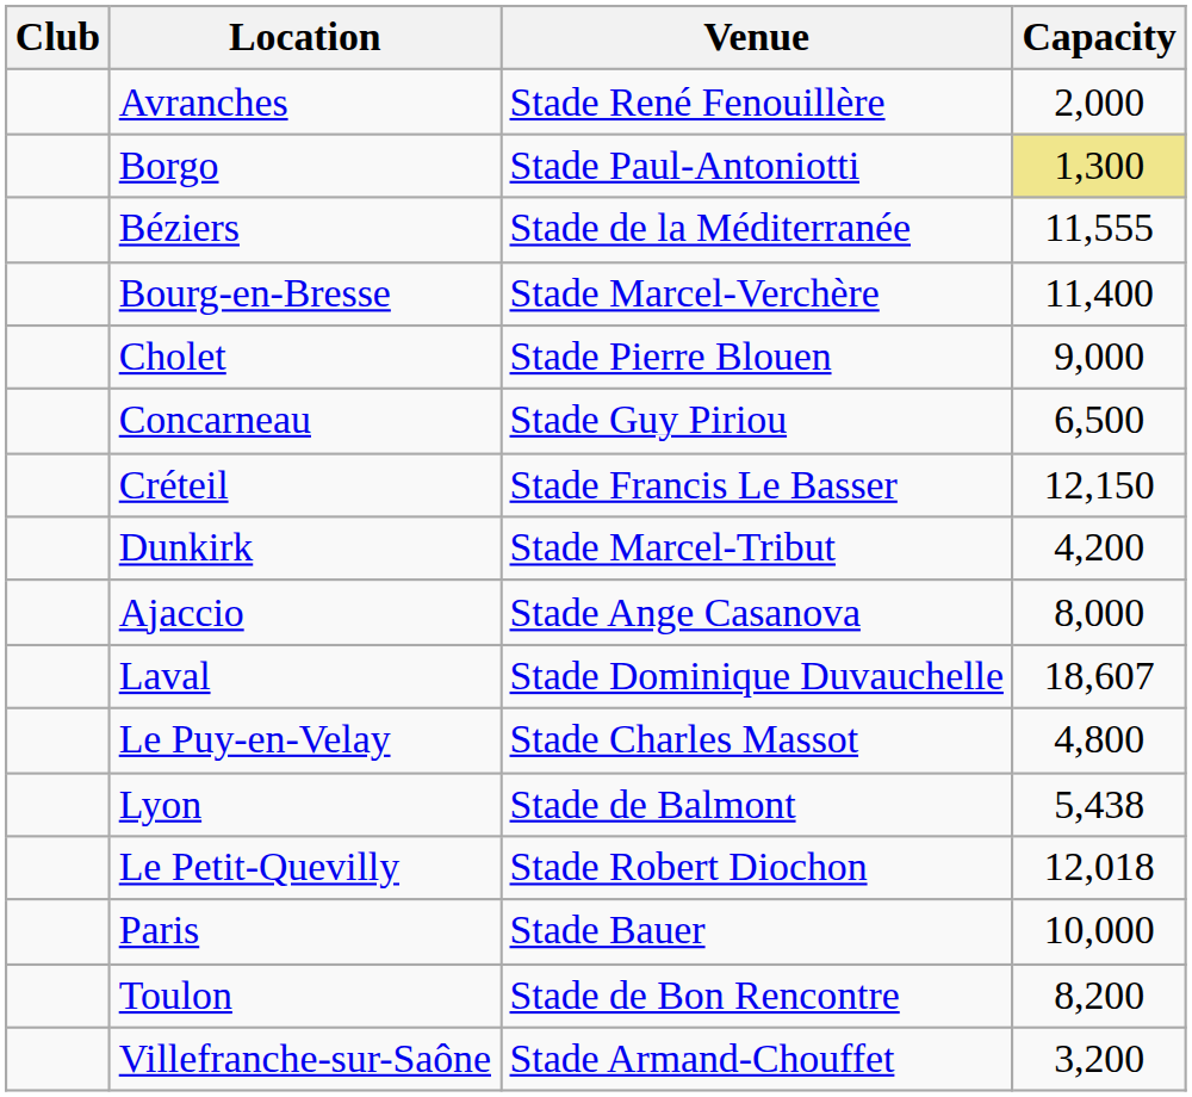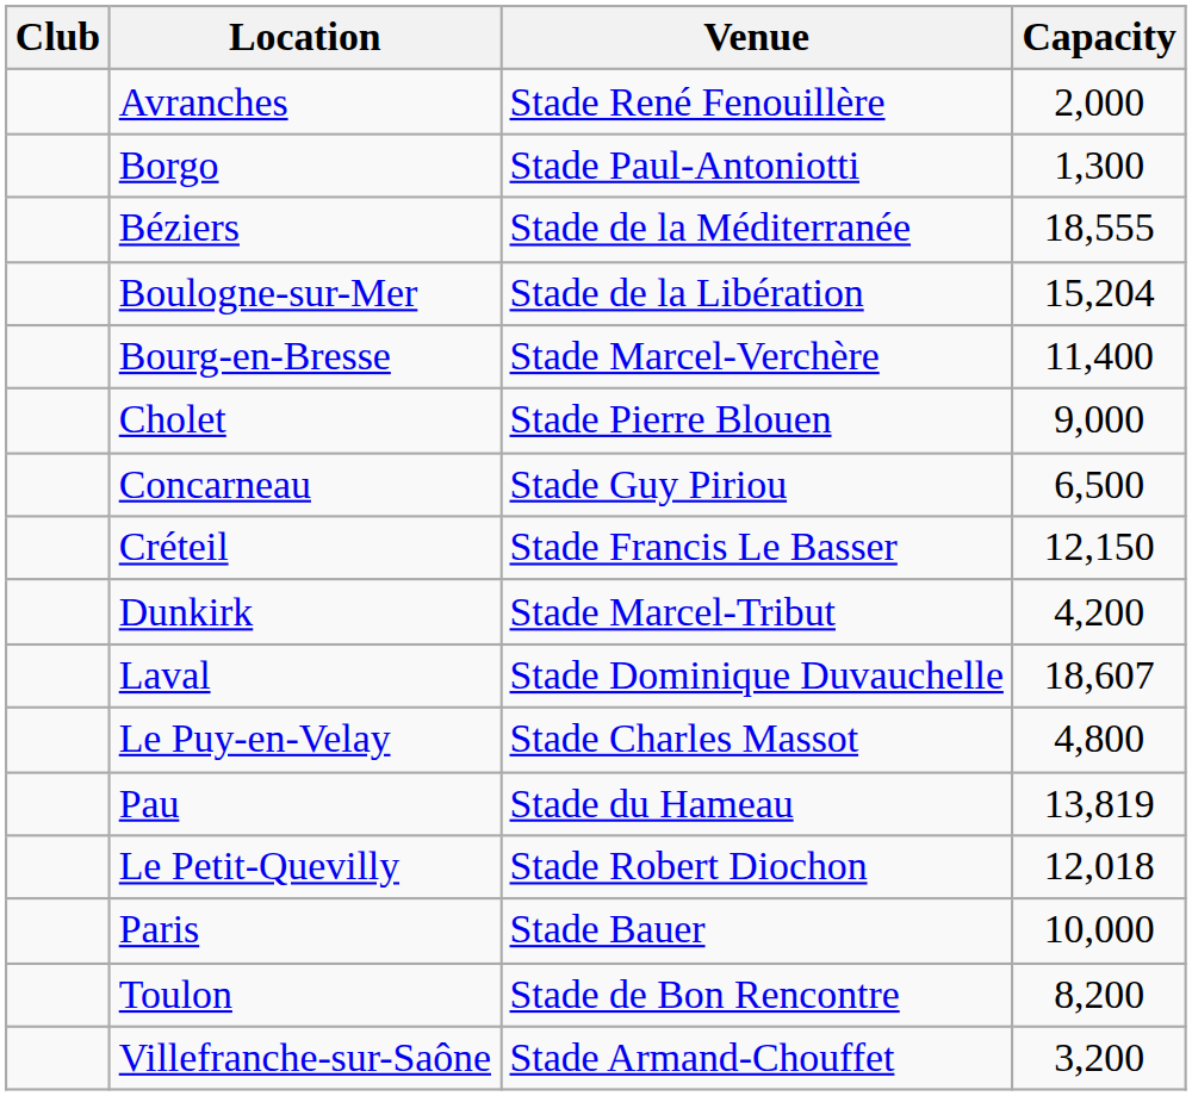 <table class="wikitable sortable">
 <tr>
 <th>Club</th>
 <th>Location</th>
 <th>Venue</th>
 <th>Capacity</th>
 </tr>
 <tr>
 <td></td>
 <td><a href='#'>Avranches</a></td>
 <td><a href='#'>Stade René Fenouillère</a></td>
 <td align="center">2,000</td>
 </tr>
 <tr>
 <td></td>
 <td><a href='#'>Borgo</a></td>
 <td><a href='#'>Stade Paul-Antoniotti</a></td>
-<td align="center" style="background: khaki;">1,300</td>
+<td align="center">1,300</td>
 </tr>
 <tr>
 <td></td>
 <td><a href='#'>Béziers</a></td>
 <td><a href='#'>Stade de la Méditerranée</a></td>
-<td style="text-align:center;">11,555</td>
+<td style="text-align:center;">18,555</td>
+</tr>
+<tr>
+<td></td>
+<td><a href='#'>Boulogne-sur-Mer</a></td>
+<td><a href='#'>Stade de la Libération</a></td>
+<td align="center">15,204</td>
 </tr>
 <tr>
 <td></td>
 <td><a href='#'>Bourg-en-Bresse</a></td>
 <td><a href='#'>Stade Marcel-Verchère</a></td>
 <td align="center">11,400</td>
 </tr>
 <tr>
 <td></td>
 <td><a href='#'>Cholet</a></td>
 <td><a href='#'>Stade Pierre Blouen</a></td>
 <td align="center">9,000</td>
 </tr>
 <tr>
 <td></td>
 <td><a href='#'>Concarneau</a></td>
 <td><a href='#'>Stade Guy Piriou</a></td>
 <td align="center">6,500</td>
 </tr>
 <tr>
 <td></td>
 <td><a href='#'>Créteil</a></td>
 <td><a href='#'>Stade Francis Le Basser</a></td>
 <td align="center">12,150</td>
 </tr>
 <tr>
 <td></td>
 <td><a href='#'>Dunkirk</a></td>
 <td><a href='#'>Stade Marcel-Tribut</a></td>
 <td align="center">4,200</td>
 </tr>
 <tr>
 <td></td>
-<td><a href='#'>Ajaccio</a></td>
-<td><a href='#'>Stade Ange Casanova</a></td>
-<td style="text-align:center;">8,000</td>
-</tr>
-<tr>
-<td></td>
 <td><a href='#'>Laval</a></td>
 <td><a href='#'>Stade Dominique Duvauchelle</a></td>
 <td align="center">18,607</td>
 </tr>
 <tr>
 <td></td>
 <td><a href='#'>Le Puy-en-Velay</a></td>
 <td><a href='#'>Stade Charles Massot</a></td>
 <td align=center>4,800</td>
 </tr>
 <tr>
 <td></td>
-<td><a href='#'>Lyon</a></td>
-<td><a href='#'>Stade de Balmont</a></td>
-<td align="center">5,438</td>
+<td><a href='#'>Pau</a></td>
+<td><a href='#'>Stade du Hameau</a></td>
+<td align="center">13,819</td>
 </tr>
 <tr>
 <td></td>
 <td><a href='#'>Le Petit-Quevilly</a></td>
 <td><a href='#'>Stade Robert Diochon</a></td>
 <td align="center">12,018</td>
 </tr>
 <tr>
 <td></td>
 <td><a href='#'>Paris</a> </td>
 <td><a href='#'>Stade Bauer</a></td>
 <td style="text-align:center;">10,000</td>
 </tr>
 <tr>
 <td></td>
 <td><a href='#'>Toulon</a></td>
 <td><a href='#'>Stade de Bon Rencontre</a></td>
 <td align=center>8,200</td>
 </tr>
 <tr>
 <td></td>
 <td><a href='#'>Villefranche-sur-Saône</a></td>
 <td><a href='#'>Stade Armand-Chouffet</a></td>
 <td align="center">3,200</td>
 </tr>
 </table>
